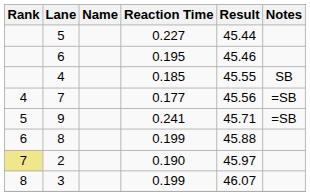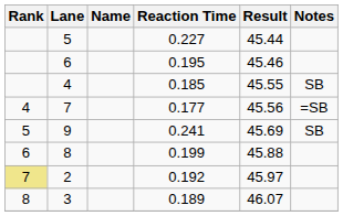 <table class="wikitable" style="text-align:center">
 <tr>
 <th>Rank</th>
 <th>Lane</th>
 <th>Name</th>
 <th>Reaction Time</th>
 <th>Result</th>
 <th>Notes</th>
 </tr>
 <tr>
 <td></td>
 <td>5</td>
 <td align="left"></td>
 <td>0.227</td>
 <td>45.44</td>
 <td></td>
 </tr>
 <tr>
 <td></td>
 <td>6</td>
 <td align="left"></td>
 <td>0.195</td>
 <td>45.46</td>
 <td></td>
 </tr>
 <tr>
 <td></td>
 <td>4</td>
 <td align="left"></td>
 <td>0.185</td>
 <td>45.55</td>
 <td>SB</td>
 </tr>
 <tr>
 <td>4</td>
 <td>7</td>
 <td align="left"></td>
 <td>0.177</td>
 <td>45.56</td>
 <td>=SB</td>
 </tr>
 <tr>
 <td>5</td>
 <td>9</td>
 <td align="left"></td>
 <td>0.241</td>
-<td>45.71</td>
-<td>=SB</td>
+<td>45.69</td>
+<td>SB</td>
 </tr>
 <tr>
 <td>6</td>
 <td>8</td>
 <td align="left"></td>
 <td>0.199</td>
 <td>45.88</td>
 <td></td>
 </tr>
 <tr>
 <td style="background: khaki;">7</td>
 <td>2</td>
 <td align="left"></td>
-<td>0.190</td>
+<td>0.192</td>
 <td>45.97</td>
 <td></td>
 </tr>
 <tr>
 <td>8</td>
 <td>3</td>
 <td align="left"></td>
-<td>0.199</td>
+<td>0.189</td>
 <td>46.07</td>
 <td></td>
 </tr>
 <tr>
 </tr>
 </table>
